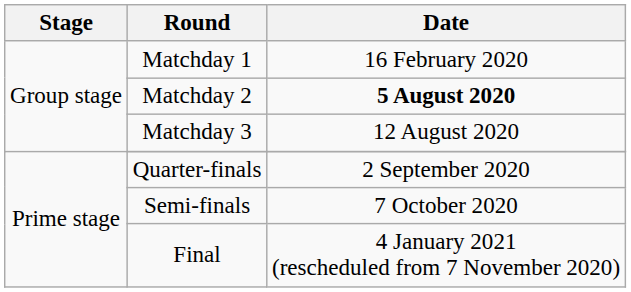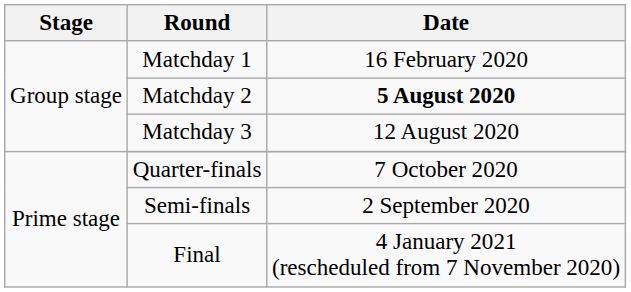 <table class="wikitable" style="text-align:center;">
 <tr>
 <th>Stage</th>
 <th>Round</th>
 <th>Date</th>
 </tr>
 <tr>
 <td rowspan="3">Group stage</td>
 <td>Matchday 1</td>
 <td colspan="1">16 February 2020</td>
 </tr>
 <tr>
 <td>Matchday 2</td>
 <td colspan="1"><strong>5 August 2020</strong></td>
 </tr>
 <tr>
 <td>Matchday 3</td>
 <td colspan="1">12 August 2020</td>
 </tr>
 <tr>
 <td rowspan="4">Prime stage</td>
 </tr>
 <tr>
 <td>Quarter-finals</td>
-<td>2 September 2020</td>
+<td>7 October 2020</td>
 </tr>
 <tr>
 <td>Semi-finals</td>
-<td>7 October 2020</td>
+<td>2 September 2020</td>
 </tr>
 <tr>
 <td>Final</td>
 <td colspan="2">4 January 2021<br>(rescheduled from 7 November 2020)</td>
 </tr>
 </table>
